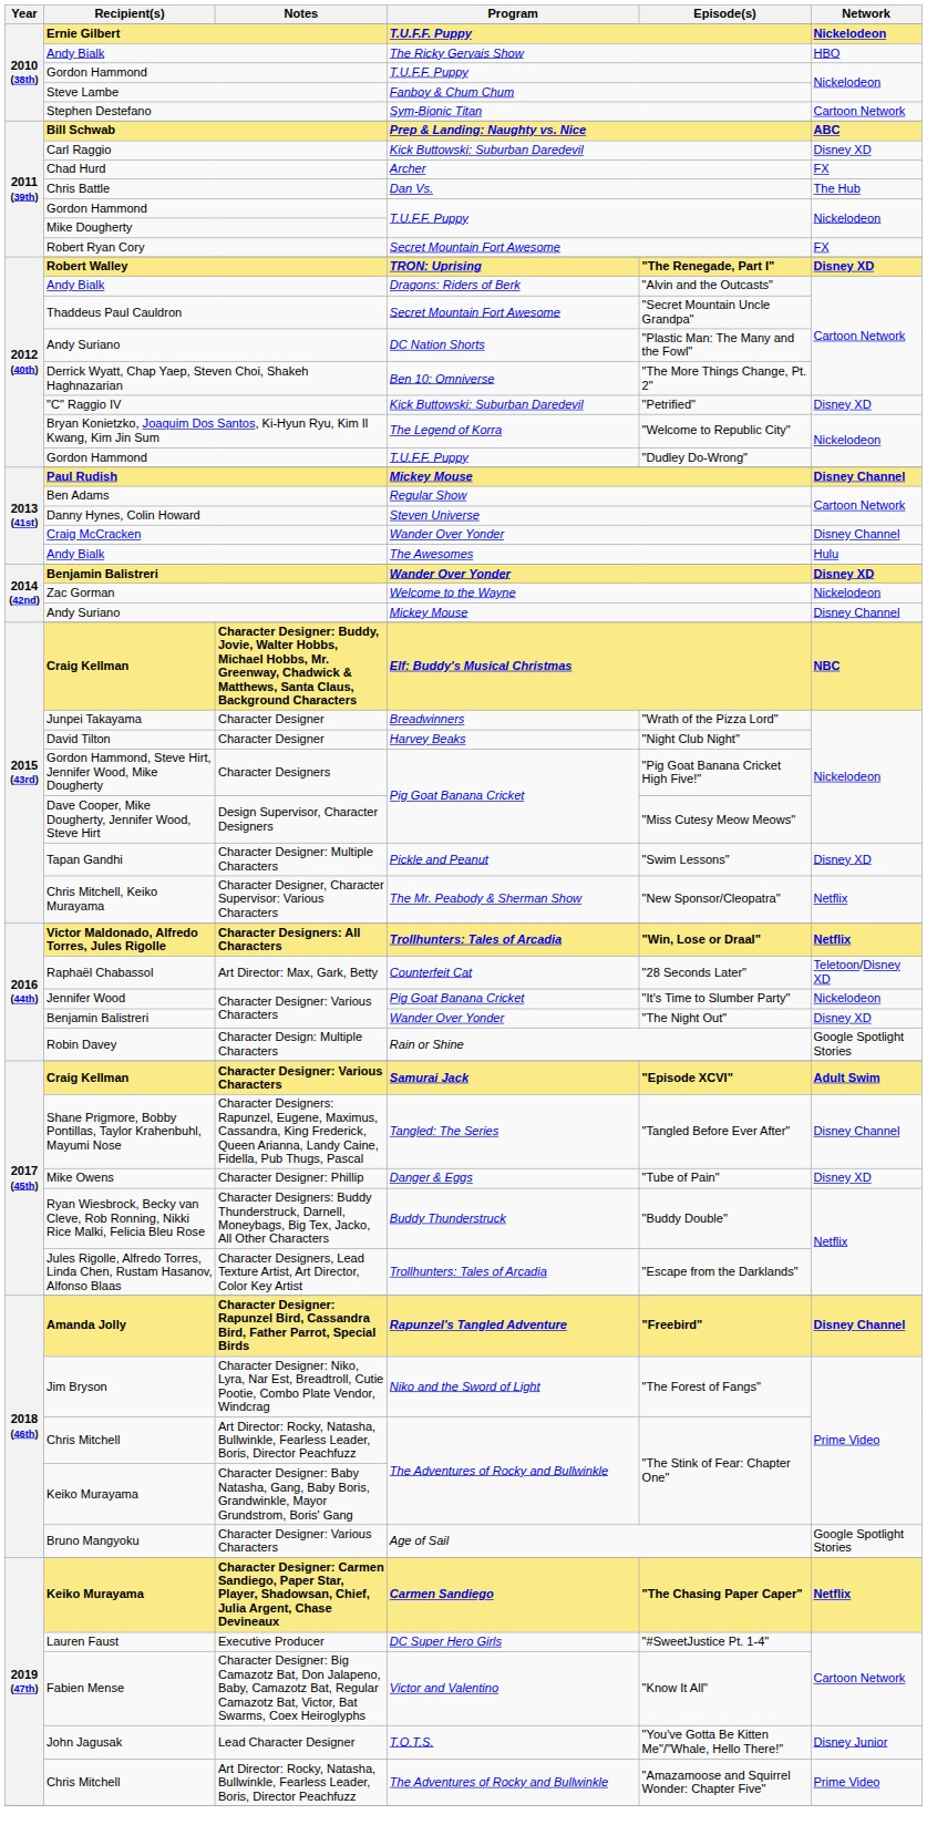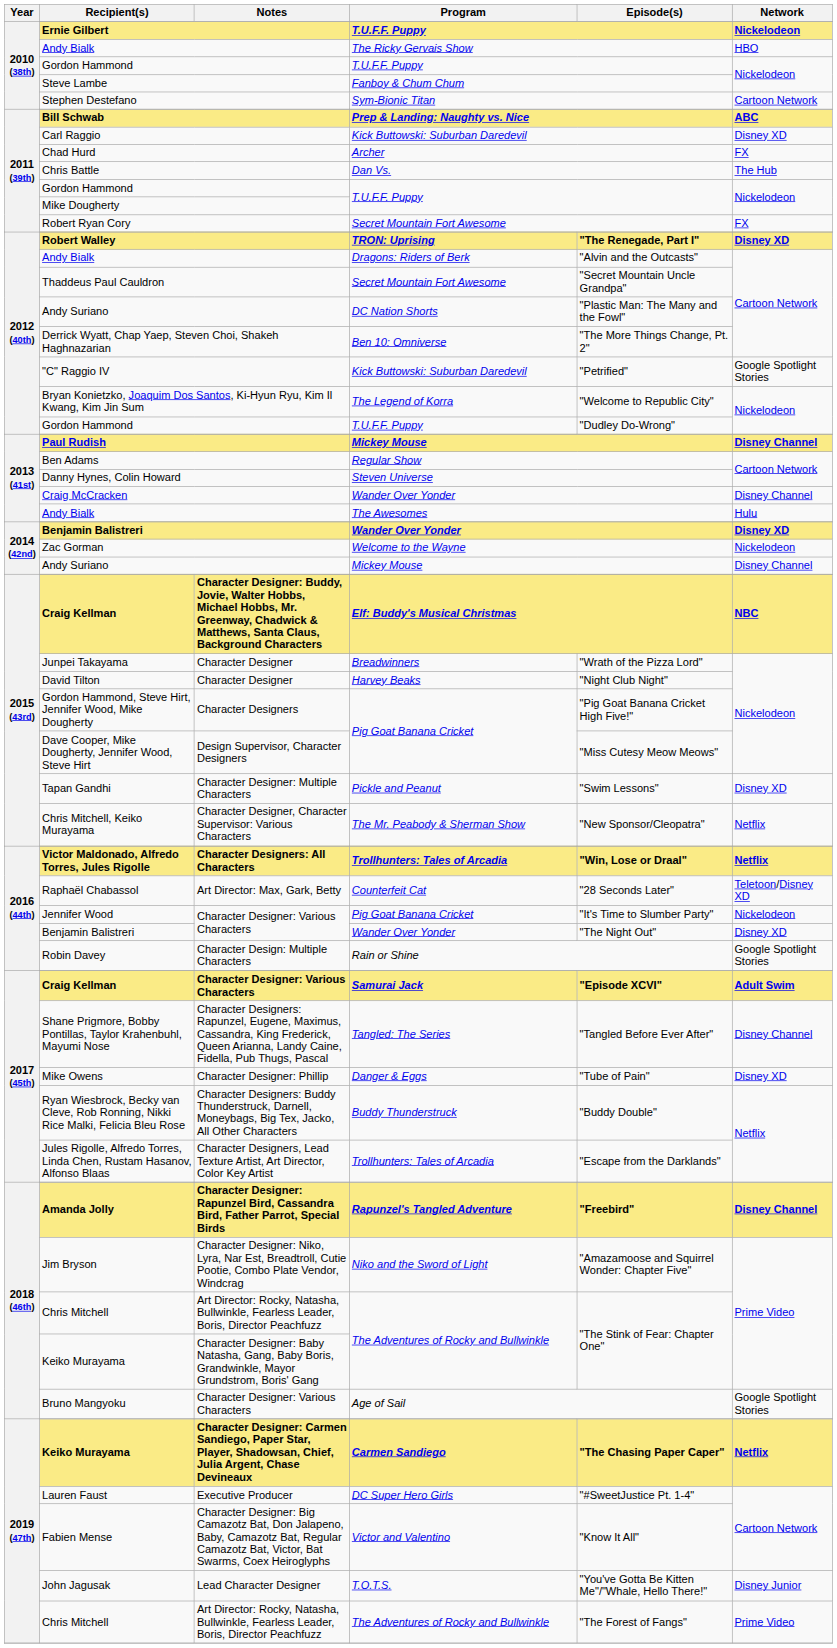 <table class="wikitable" style="width:95%;">
 <tr>
 <th style="width:3%;">Year</th>
 <th style="width:17%;">Recipient(s)</th>
 <th style="width:17%;">Notes</th>
 <th style="width:25%;">Program</th>
 <th style="width:17%;">Episode(s)</th>
 <th style="width:11%;">Network</th>
 </tr>
 <tr>
 <th rowspan="6" style="text-align:center;">2010 <br><small>(<a href='#'>38th</a>)</small><br></th>
 </tr>
 <tr style="background:#FAEB86;">
 <td colspan="2"><strong>Ernie Gilbert</strong></td>
 <td colspan="2"><strong><em><a href='#'>T.U.F.F. Puppy</a></em></strong></td>
 <td><strong><a href='#'>Nickelodeon</a></strong></td>
 </tr>
 <tr>
 <td colspan="2"><a href='#'>Andy Bialk</a></td>
 <td colspan="2"><em><a href='#'>The Ricky Gervais Show</a></em></td>
 <td><a href='#'>HBO</a></td>
 </tr>
 <tr>
 <td colspan="2">Gordon Hammond</td>
 <td colspan="2"><em><a href='#'>T.U.F.F. Puppy</a></em></td>
 <td rowspan="2"><a href='#'>Nickelodeon</a></td>
 </tr>
 <tr>
 <td colspan="2">Steve Lambe</td>
 <td colspan="2"><em><a href='#'>Fanboy & Chum Chum</a></em></td>
 </tr>
 <tr>
 <td colspan="2">Stephen Destefano</td>
 <td colspan="2"><em><a href='#'>Sym-Bionic Titan</a></em></td>
 <td><a href='#'>Cartoon Network</a></td>
 </tr>
 <tr>
 <th rowspan="8" style="text-align:center;">2011 <br><small>(<a href='#'>39th</a>)</small><br></th>
 </tr>
 <tr style="background:#FAEB86;">
 <td colspan="2"><strong>Bill Schwab</strong></td>
 <td colspan="2"><strong><em><a href='#'>Prep & Landing: Naughty vs. Nice</a></em></strong></td>
 <td><strong><a href='#'>ABC</a></strong></td>
 </tr>
 <tr>
 <td colspan="2">Carl Raggio</td>
 <td colspan="2"><em><a href='#'>Kick Buttowski: Suburban Daredevil</a></em></td>
 <td><a href='#'>Disney XD</a></td>
 </tr>
 <tr>
 <td colspan="2">Chad Hurd</td>
 <td colspan="2"><em><a href='#'>Archer</a></em></td>
 <td><a href='#'>FX</a></td>
 </tr>
 <tr>
 <td colspan="2">Chris Battle</td>
 <td colspan="2"><em><a href='#'>Dan Vs.</a></em></td>
 <td><a href='#'>The Hub</a></td>
 </tr>
 <tr>
 <td colspan="2">Gordon Hammond</td>
 <td rowspan="2" colspan="2"><em><a href='#'>T.U.F.F. Puppy</a></em></td>
 <td rowspan="2"><a href='#'>Nickelodeon</a></td>
 </tr>
 <tr>
 <td colspan="2">Mike Dougherty</td>
 </tr>
 <tr>
 <td colspan="2">Robert Ryan Cory</td>
 <td colspan="2"><em><a href='#'>Secret Mountain Fort Awesome</a></em></td>
 <td><a href='#'>FX</a></td>
 </tr>
 <tr>
 <th rowspan="9" style="text-align:center;">2012 <br><small>(<a href='#'>40th</a>)</small><br></th>
 </tr>
 <tr style="background:#FAEB86;">
 <td colspan="2"><strong>Robert Walley</strong></td>
 <td><strong><em><a href='#'>TRON: Uprising</a></em></strong></td>
 <td><strong>"The Renegade, Part I"</strong></td>
 <td><strong><a href='#'>Disney XD</a></strong></td>
 </tr>
 <tr>
 <td colspan="2"><a href='#'>Andy Bialk</a></td>
 <td><em><a href='#'>Dragons: Riders of Berk</a></em></td>
 <td>"Alvin and the Outcasts"</td>
 <td rowspan="4"><a href='#'>Cartoon Network</a></td>
 </tr>
 <tr>
 <td colspan="2">Thaddeus Paul Cauldron</td>
 <td><em><a href='#'>Secret Mountain Fort Awesome</a></em></td>
 <td>"Secret Mountain Uncle Grandpa"</td>
 </tr>
 <tr>
 <td colspan="2">Andy Suriano</td>
 <td><em><a href='#'>DC Nation Shorts</a></em></td>
 <td>"Plastic Man: The Many and the Fowl"</td>
 </tr>
 <tr>
 <td colspan="2">Derrick Wyatt, Chap Yaep, Steven Choi, Shakeh Haghnazarian</td>
 <td><em><a href='#'>Ben 10: Omniverse</a></em></td>
 <td>"The More Things Change, Pt. 2"</td>
 </tr>
 <tr>
 <td colspan="2">"C" Raggio IV</td>
 <td><em><a href='#'>Kick Buttowski: Suburban Daredevil</a></em></td>
 <td>"Petrified"</td>
-<td><a href='#'>Disney XD</a></td>
+<td>Google Spotlight Stories</td>
 </tr>
 <tr>
 <td colspan="2">Bryan Konietzko, <a href='#'>Joaquim Dos Santos</a>, Ki-Hyun Ryu, Kim Il Kwang, Kim Jin Sum</td>
 <td><em><a href='#'>The Legend of Korra</a></em></td>
 <td>"Welcome to Republic City"</td>
 <td rowspan="2"><a href='#'>Nickelodeon</a></td>
 </tr>
 <tr>
 <td colspan="2">Gordon Hammond</td>
 <td><em><a href='#'>T.U.F.F. Puppy</a></em></td>
 <td>"Dudley Do-Wrong"</td>
 </tr>
 <tr>
 <th rowspan="6" style="text-align:center;">2013 <br><small>(<a href='#'>41st</a>)</small><br></th>
 </tr>
 <tr style="background:#FAEB86;">
 <td colspan="2"><strong><a href='#'>Paul Rudish</a></strong></td>
 <td colspan="2"><strong><em><a href='#'>Mickey Mouse</a></em></strong></td>
 <td><strong><a href='#'>Disney Channel</a></strong></td>
 </tr>
 <tr>
 <td colspan="2">Ben Adams</td>
 <td colspan="2"><em><a href='#'>Regular Show</a></em></td>
 <td rowspan="2"><a href='#'>Cartoon Network</a></td>
 </tr>
 <tr>
 <td colspan="2">Danny Hynes, Colin Howard</td>
 <td colspan="2"><em><a href='#'>Steven Universe</a></em></td>
 </tr>
 <tr>
 <td colspan="2"><a href='#'>Craig McCracken</a></td>
 <td colspan="2"><em><a href='#'>Wander Over Yonder</a></em></td>
 <td><a href='#'>Disney Channel</a></td>
 </tr>
 <tr>
 <td colspan="2"><a href='#'>Andy Bialk</a></td>
 <td colspan="2"><em><a href='#'>The Awesomes</a></em></td>
 <td><a href='#'>Hulu</a></td>
 </tr>
 <tr>
 <th rowspan="4" style="text-align:center;">2014 <br><small>(<a href='#'>42nd</a>)</small><br></th>
 </tr>
 <tr style="background:#FAEB86;">
 <td colspan="2"><strong>Benjamin Balistreri</strong></td>
 <td colspan="2"><strong><em><a href='#'>Wander Over Yonder</a></em></strong></td>
 <td><strong><a href='#'>Disney XD</a></strong></td>
 </tr>
 <tr>
 <td colspan="2">Zac Gorman</td>
 <td colspan="2"><em><a href='#'>Welcome to the Wayne</a></em></td>
 <td><a href='#'>Nickelodeon</a></td>
 </tr>
 <tr>
 <td colspan="2">Andy Suriano</td>
 <td colspan="2"><em><a href='#'>Mickey Mouse</a></em></td>
 <td><a href='#'>Disney Channel</a></td>
 </tr>
 <tr>
 <th rowspan="8" style="text-align:center;">2015 <br><small>(<a href='#'>43rd</a>)</small><br></th>
 </tr>
 <tr style="background:#FAEB86;">
 <td><strong>Craig Kellman</strong></td>
 <td><strong>Character Designer: Buddy, Jovie, Walter Hobbs, Michael Hobbs, Mr. Greenway, Chadwick & Matthews, Santa Claus, Background Characters</strong></td>
 <td colspan="2"><strong><em><a href='#'>Elf: Buddy's Musical Christmas</a></em></strong></td>
 <td><strong><a href='#'>NBC</a></strong></td>
 </tr>
 <tr>
 <td>Junpei Takayama</td>
 <td>Character Designer </td>
 <td><em><a href='#'>Breadwinners</a></em></td>
 <td>"Wrath of the Pizza Lord"</td>
 <td rowspan="4"><a href='#'>Nickelodeon</a></td>
 </tr>
 <tr>
 <td>David Tilton</td>
 <td>Character Designer </td>
 <td><em><a href='#'>Harvey Beaks</a></em></td>
 <td>"Night Club Night"</td>
 </tr>
 <tr>
 <td>Gordon Hammond, Steve Hirt, Jennifer Wood, Mike Dougherty</td>
 <td>Character Designers </td>
 <td rowspan="2"><em><a href='#'>Pig Goat Banana Cricket</a></em></td>
 <td>"Pig Goat Banana Cricket High Five!"</td>
 </tr>
 <tr>
 <td>Dave Cooper, Mike Dougherty, Jennifer Wood, Steve Hirt</td>
 <td>Design Supervisor, Character Designers </td>
 <td>"Miss Cutesy Meow Meows"</td>
 </tr>
 <tr>
 <td>Tapan Gandhi</td>
 <td>Character Designer: Multiple Characters</td>
 <td><em><a href='#'>Pickle and Peanut</a></em></td>
 <td>"Swim Lessons"</td>
 <td><a href='#'>Disney XD</a></td>
 </tr>
 <tr>
 <td>Chris Mitchell, Keiko Murayama</td>
 <td>Character Designer, Character Supervisor: Various Characters</td>
 <td><em><a href='#'>The Mr. Peabody & Sherman Show</a></em></td>
 <td>"New Sponsor/Cleopatra"</td>
 <td><a href='#'>Netflix</a></td>
 </tr>
 <tr>
 <th rowspan="6" style="text-align:center;">2016 <br><small>(<a href='#'>44th</a>)</small><br></th>
 </tr>
 <tr style="background:#FAEB86;">
 <td><strong>Victor Maldonado, Alfredo Torres, Jules Rigolle</strong></td>
 <td><strong>Character Designers: All Characters</strong></td>
 <td><strong><em><a href='#'>Trollhunters: Tales of Arcadia</a></em></strong></td>
 <td><strong>"Win, Lose or Draal"</strong></td>
 <td><strong><a href='#'>Netflix</a></strong></td>
 </tr>
 <tr>
 <td>Raphaël Chabassol</td>
 <td>Art Director: Max, Gark, Betty</td>
 <td><em><a href='#'>Counterfeit Cat</a></em></td>
 <td>"28 Seconds Later"</td>
 <td><a href='#'>Teletoon</a>/<a href='#'>Disney XD</a></td>
 </tr>
 <tr>
 <td>Jennifer Wood</td>
 <td rowspan="2">Character Designer: Various Characters</td>
 <td><em><a href='#'>Pig Goat Banana Cricket</a></em></td>
 <td>"It's Time to Slumber Party"</td>
 <td><a href='#'>Nickelodeon</a></td>
 </tr>
 <tr>
 <td>Benjamin Balistreri</td>
 <td><em><a href='#'>Wander Over Yonder</a></em></td>
 <td>"The Night Out"</td>
 <td><a href='#'>Disney XD</a></td>
 </tr>
 <tr>
 <td>Robin Davey</td>
 <td>Character Design: Multiple Characters</td>
 <td colspan="2"><em>Rain or Shine</em></td>
 <td>Google Spotlight Stories</td>
 </tr>
 <tr>
 <th rowspan="6" style="text-align:center;">2017 <br><small>(<a href='#'>45th</a>)</small><br></th>
 </tr>
 <tr style="background:#FAEB86;">
 <td><strong>Craig Kellman</strong></td>
 <td><strong>Character Designer: Various Characters</strong></td>
 <td><strong><em><a href='#'>Samurai Jack</a></em></strong></td>
 <td><strong>"Episode XCVI"</strong></td>
 <td><strong><a href='#'>Adult Swim</a></strong></td>
 </tr>
 <tr>
 <td>Shane Prigmore, Bobby Pontillas, Taylor Krahenbuhl, Mayumi Nose</td>
 <td>Character Designers: Rapunzel, Eugene, Maximus, Cassandra, King Frederick, Queen Arianna, Landy Caine, Fidella, Pub Thugs, Pascal</td>
 <td><em><a href='#'>Tangled: The Series</a></em></td>
 <td>"Tangled Before Ever After"</td>
 <td><a href='#'>Disney Channel</a></td>
 </tr>
 <tr>
 <td>Mike Owens</td>
 <td>Character Designer: Phillip</td>
 <td><em><a href='#'>Danger & Eggs</a></em></td>
 <td>"Tube of Pain"</td>
 <td><a href='#'>Disney XD</a></td>
 </tr>
 <tr>
 <td>Ryan Wiesbrock, Becky van Cleve, Rob Ronning, Nikki Rice Malki, Felicia Bleu Rose</td>
 <td>Character Designers: Buddy Thunderstruck, Darnell, Moneybags, Big Tex, Jacko, All Other Characters</td>
 <td><em><a href='#'>Buddy Thunderstruck</a></em></td>
 <td>"Buddy Double"</td>
 <td rowspan="2"><a href='#'>Netflix</a></td>
 </tr>
 <tr>
 <td>Jules Rigolle, Alfredo Torres, Linda Chen, Rustam Hasanov, Alfonso Blaas</td>
 <td>Character Designers, Lead Texture Artist, Art Director, Color Key Artist </td>
 <td><em><a href='#'>Trollhunters: Tales of Arcadia</a></em></td>
 <td>"Escape from the Darklands"</td>
 </tr>
 <tr>
 <th rowspan="6" style="text-align:center;">2018 <br><small>(<a href='#'>46th</a>)</small><br></th>
 </tr>
 <tr style="background:#FAEB86;">
 <td><strong>Amanda Jolly</strong></td>
 <td><strong>Character Designer: Rapunzel Bird, Cassandra Bird, Father Parrot, Special Birds</strong></td>
 <td><strong><em><a href='#'>Rapunzel's Tangled Adventure</a></em></strong></td>
 <td><strong>"Freebird"</strong></td>
 <td><strong><a href='#'>Disney Channel</a></strong></td>
 </tr>
 <tr>
 <td>Jim Bryson</td>
 <td>Character Designer: Niko, Lyra, Nar Est, Breadtroll, Cutie Pootie, Combo Plate Vendor, Windcrag</td>
 <td><em><a href='#'>Niko and the Sword of Light</a></em></td>
-<td>"The Forest of Fangs"</td>
+<td>"Amazamoose and Squirrel Wonder: Chapter Five"</td>
 <td rowspan="3"><a href='#'>Prime Video</a></td>
 </tr>
 <tr>
 <td>Chris Mitchell</td>
 <td>Art Director: Rocky, Natasha, Bullwinkle, Fearless Leader, Boris, Director Peachfuzz</td>
 <td rowspan="2"><em><a href='#'>The Adventures of Rocky and Bullwinkle</a></em></td>
 <td rowspan="2">"The Stink of Fear: Chapter One"</td>
 </tr>
 <tr>
 <td>Keiko Murayama</td>
 <td>Character Designer: Baby Natasha, Gang, Baby Boris, Grandwinkle, Mayor Grundstrom, Boris' Gang</td>
 </tr>
 <tr>
 <td>Bruno Mangyoku</td>
 <td>Character Designer: Various Characters</td>
 <td colspan="2"><em>Age of Sail</em></td>
 <td>Google Spotlight Stories</td>
 </tr>
 <tr>
 <th rowspan="6" style="text-align:center;">2019 <br><small>(<a href='#'>47th</a>)</small><br></th>
 </tr>
 <tr style="background:#FAEB86;">
 <td><strong>Keiko Murayama</strong></td>
 <td><strong>Character Designer: Carmen Sandiego, Paper Star, Player, Shadowsan, Chief, Julia Argent, Chase Devineaux</strong></td>
 <td><strong><em><a href='#'>Carmen Sandiego</a></em></strong></td>
 <td><strong>"The Chasing Paper Caper"</strong></td>
 <td><strong><a href='#'>Netflix</a></strong></td>
 </tr>
 <tr>
 <td>Lauren Faust</td>
 <td>Executive Producer</td>
 <td><em><a href='#'>DC Super Hero Girls</a></em></td>
 <td>"#SweetJustice Pt. 1-4"</td>
 <td rowspan="2"><a href='#'>Cartoon Network</a></td>
 </tr>
 <tr>
 <td>Fabien Mense</td>
 <td>Character Designer: Big Camazotz Bat, Don Jalapeno, Baby, Camazotz Bat, Regular Camazotz Bat, Victor, Bat Swarms, Coex Heiroglyphs</td>
 <td><em><a href='#'>Victor and Valentino</a></em></td>
 <td>"Know It All"</td>
 </tr>
 <tr>
 <td>John Jagusak</td>
 <td>Lead Character Designer</td>
 <td><em><a href='#'>T.O.T.S.</a></em></td>
 <td>"You've Gotta Be Kitten Me"/"Whale, Hello There!"</td>
 <td><a href='#'>Disney Junior</a></td>
 </tr>
 <tr>
 <td>Chris Mitchell</td>
 <td>Art Director: Rocky, Natasha, Bullwinkle, Fearless Leader, Boris, Director Peachfuzz</td>
 <td><em><a href='#'>The Adventures of Rocky and Bullwinkle</a></em></td>
-<td>"Amazamoose and Squirrel Wonder: Chapter Five"</td>
+<td>"The Forest of Fangs"</td>
 <td><a href='#'>Prime Video</a></td>
 </tr>
 <tr>
 </tr>
 </table>
